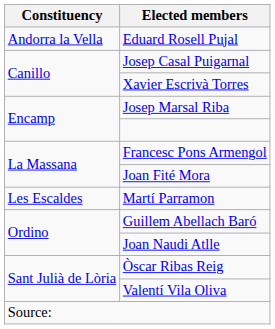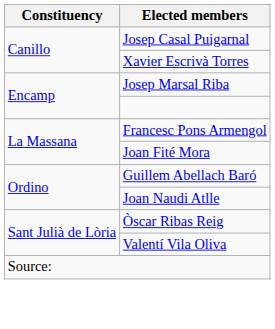 <table class=wikitable>
 <tr>
 <th>Constituency</th>
 <th>Elected members</th>
-</tr>
-<tr>
-<td><a href='#'>Andorra la Vella</a></td>
-<td><a href='#'>Eduard Rosell Pujal</a></td>
 </tr>
 <tr>
 <td rowspan=2><a href='#'>Canillo</a></td>
 <td><a href='#'>Josep Casal Puigarnal</a></td>
 </tr>
 <tr>
 <td><a href='#'>Xavier Escrivà Torres</a></td>
 </tr>
 <tr>
 <td rowspan=2><a href='#'>Encamp</a></td>
 <td><a href='#'>Josep Marsal Riba</a></td>
 </tr>
 <tr>
 <td> </td>
 </tr>
 <tr>
 <td rowspan=2><a href='#'>La Massana</a></td>
 <td><a href='#'>Francesc Pons Armengol</a></td>
 </tr>
 <tr>
 <td><a href='#'>Joan Fité Mora</a></td>
 </tr>
 <tr>
-<td><a href='#'>Les Escaldes</a></td>
-<td><a href='#'>Martí Parramon</a></td>
-</tr>
-<tr>
 <td rowspan=2><a href='#'>Ordino</a></td>
 <td><a href='#'>Guillem Abellach Baró</a></td>
 </tr>
 <tr>
 <td><a href='#'>Joan Naudi Atlle</a></td>
 </tr>
 <tr>
 <td rowspan=2><a href='#'>Sant Julià de Lòria</a></td>
 <td><a href='#'>Òscar Ribas Reig</a></td>
 </tr>
 <tr>
 <td><a href='#'>Valentí Vila Oliva</a></td>
 </tr>
 <tr>
 <td colspan=2>Source: </td>
 </tr>
 </table>
